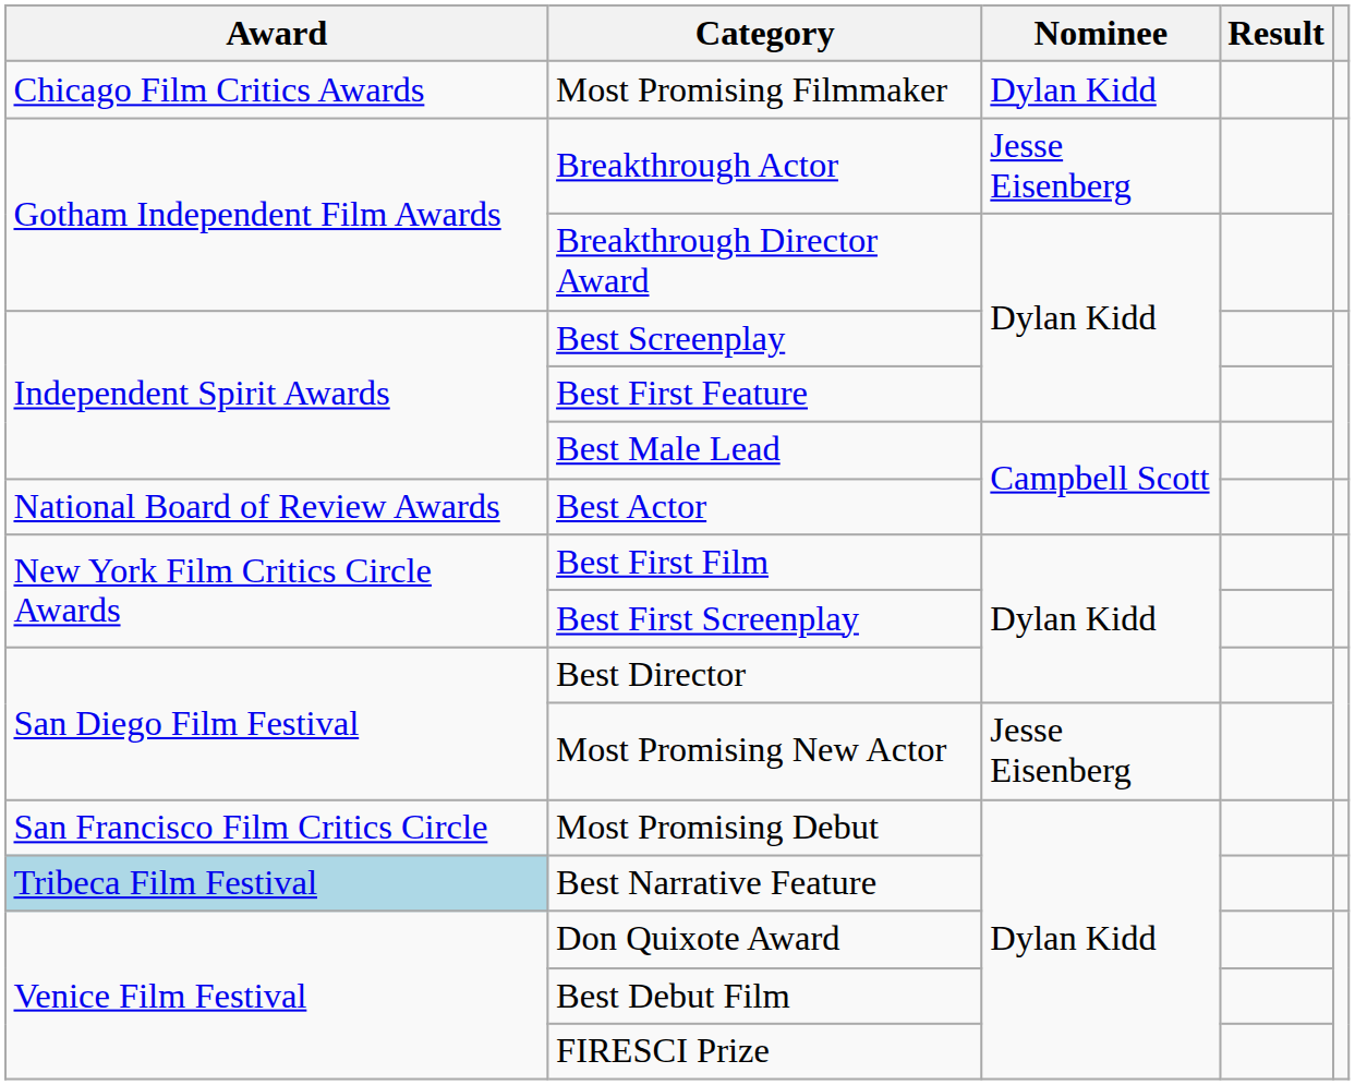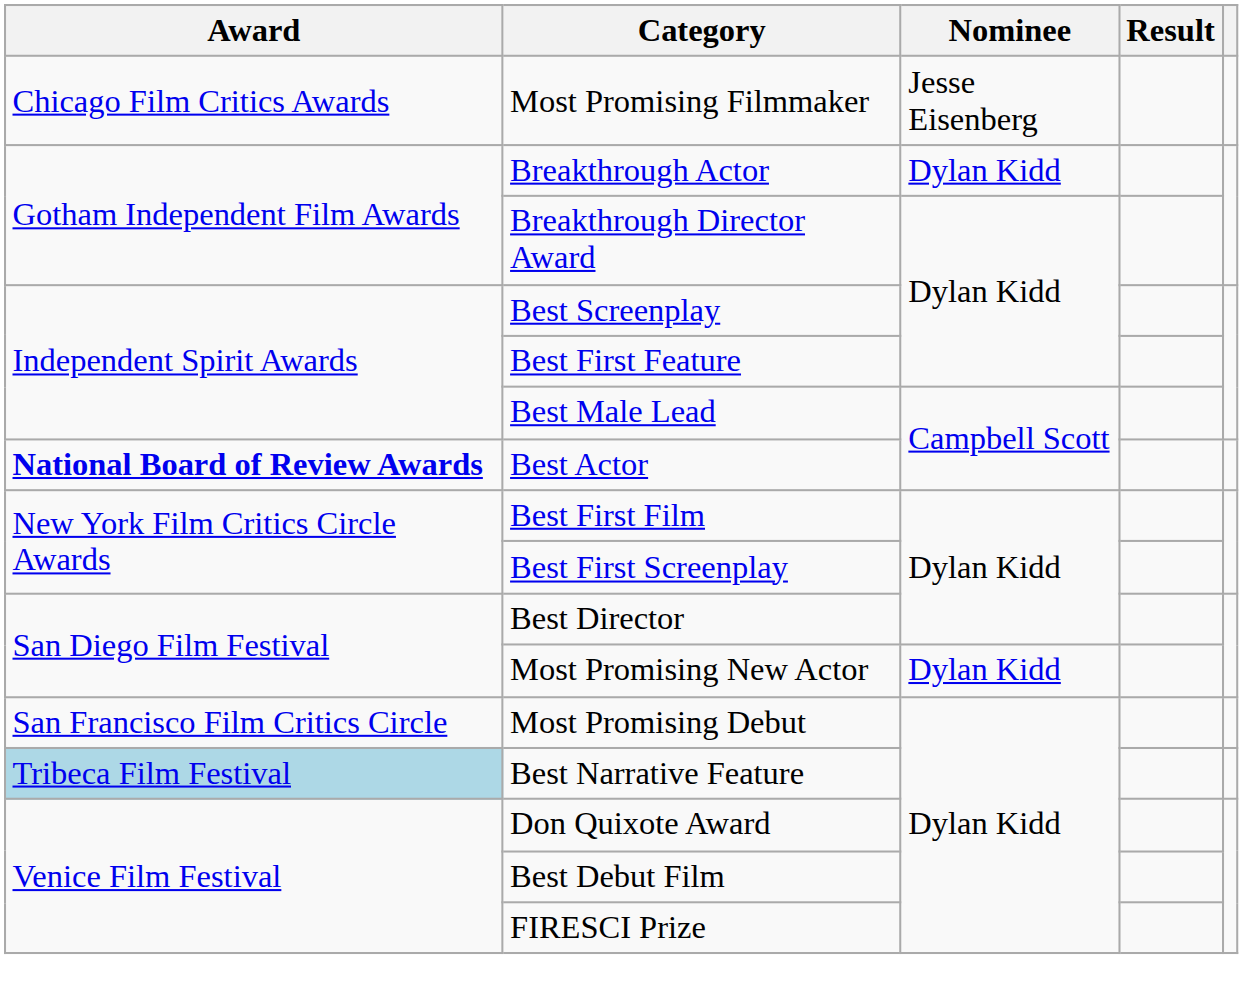 <table class="wikitable plainrowheaders sortable">
 <tr>
 <th>Award</th>
 <th>Category</th>
 <th>Nominee</th>
 <th>Result</th>
 <th></th>
 </tr>
 <tr>
 <td><a href='#'>Chicago Film Critics Awards</a></td>
 <td>Most Promising Filmmaker</td>
-<td><a href='#'>Dylan Kidd</a></td>
+<td>Jesse Eisenberg</td>
 <td></td>
 <td></td>
 </tr>
 <tr>
 <td rowspan="2"><a href='#'>Gotham Independent Film Awards</a></td>
 <td><a href='#'>Breakthrough Actor</a></td>
-<td><a href='#'>Jesse Eisenberg</a></td>
+<td><a href='#'>Dylan Kidd</a></td>
 <td></td>
 <td rowspan="2"></td>
 </tr>
 <tr>
 <td><a href='#'>Breakthrough Director Award</a></td>
 <td rowspan="3">Dylan Kidd</td>
 <td></td>
 </tr>
 <tr>
 <td rowspan="3"><a href='#'>Independent Spirit Awards</a></td>
 <td><a href='#'>Best Screenplay</a></td>
 <td></td>
 <td rowspan="3"></td>
 </tr>
 <tr>
 <td><a href='#'>Best First Feature</a></td>
 <td></td>
 </tr>
 <tr>
 <td><a href='#'>Best Male Lead</a></td>
 <td rowspan="2"><a href='#'>Campbell Scott</a></td>
 <td></td>
 </tr>
 <tr>
-<td><a href='#'>National Board of Review Awards</a></td>
+<td><strong><a href='#'>National Board of Review Awards</a></strong></td>
 <td><a href='#'>Best Actor</a></td>
 <td></td>
 <td></td>
 </tr>
 <tr>
 <td rowspan="2"><a href='#'>New York Film Critics Circle Awards</a></td>
 <td><a href='#'>Best First Film</a></td>
 <td rowspan="3">Dylan Kidd</td>
 <td></td>
 <td rowspan="2"></td>
 </tr>
 <tr>
 <td><a href='#'>Best First Screenplay</a></td>
 <td></td>
 </tr>
 <tr>
 <td rowspan="2"><a href='#'>San Diego Film Festival</a></td>
 <td>Best Director</td>
 <td></td>
 <td rowspan="2"></td>
 </tr>
 <tr>
 <td>Most Promising New Actor</td>
-<td>Jesse Eisenberg</td>
+<td><a href='#'>Dylan Kidd</a></td>
 <td></td>
 </tr>
 <tr>
 <td><a href='#'>San Francisco Film Critics Circle</a></td>
 <td>Most Promising Debut</td>
 <td rowspan="5">Dylan Kidd</td>
 <td></td>
 <td></td>
 </tr>
 <tr>
 <td style="background: lightblue;"><a href='#'>Tribeca Film Festival</a></td>
 <td>Best Narrative Feature</td>
 <td></td>
 <td></td>
 </tr>
 <tr>
 <td rowspan="3"><a href='#'>Venice Film Festival</a></td>
 <td>Don Quixote Award</td>
 <td></td>
 <td rowspan="3"></td>
 </tr>
 <tr>
 <td>Best Debut Film</td>
 <td></td>
 </tr>
 <tr>
 <td>FIRESCI Prize</td>
 <td></td>
 </tr>
 </table>
